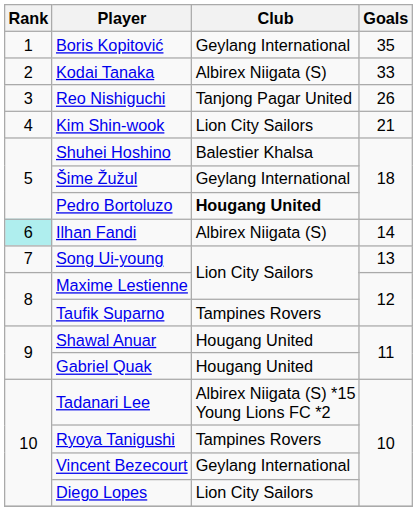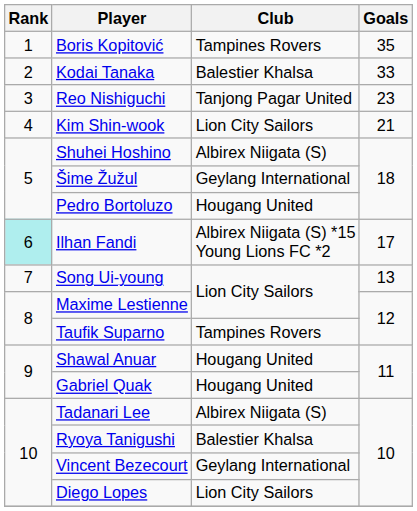 <table class="wikitable plainrowheaders sortable" style="font-size:80%">
 <tr>
 <th>Rank</th>
 <th>Player</th>
 <th>Club</th>
 <th>Goals</th>
 </tr>
 <tr>
 <td align="center" rowspan="1">1</td>
 <td> <a href='#'>Boris Kopitović</a></td>
-<td>Geylang International</td>
+<td>Tampines Rovers</td>
 <td align="center" rowspan="1">35</td>
 </tr>
 <tr>
 <td align="center" rowspan="1">2</td>
 <td> <a href='#'>Kodai Tanaka</a></td>
-<td>Albirex Niigata (S)</td>
+<td>Balestier Khalsa</td>
 <td align="center" rowspan="1">33</td>
 </tr>
 <tr>
 <td align="center" rowspan="1">3</td>
 <td> <a href='#'>Reo Nishiguchi</a></td>
 <td>Tanjong Pagar United</td>
-<td align="center" rowspan="1">26</td>
+<td align="center" rowspan="1">23</td>
 </tr>
 <tr>
 <td align="center" rowspan="1">4</td>
 <td> <a href='#'>Kim Shin-wook</a></td>
 <td>Lion City Sailors</td>
 <td align="center" rowspan="1">21</td>
 </tr>
 <tr>
 <td align="center" rowspan="3">5</td>
 <td> <a href='#'>Shuhei Hoshino</a></td>
-<td>Balestier Khalsa</td>
+<td>Albirex Niigata (S)</td>
 <td align="center" rowspan="3">18</td>
 </tr>
 <tr>
 <td> <a href='#'>Šime Žužul</a></td>
 <td>Geylang International</td>
 </tr>
 <tr>
 <td> <a href='#'>Pedro Bortoluzo</a></td>
-<td><strong>Hougang United</strong></td>
+<td>Hougang United</td>
 </tr>
 <tr>
 <td align="center" rowspan="1" style="background: paleturquoise;">6</td>
 <td> <a href='#'>Ilhan Fandi</a></td>
-<td>Albirex Niigata (S)</td>
-<td align="center" rowspan="1">14</td>
+<td>Albirex Niigata (S) *15 <br> Young Lions FC *2</td>
+<td align="center" rowspan="1">17</td>
 </tr>
 <tr>
 <td align="center" rowspan="1">7</td>
 <td> <a href='#'>Song Ui-young</a></td>
 <td rowspan="2">Lion City Sailors</td>
 <td align="center" rowspan="1">13</td>
 </tr>
 <tr>
 <td align="center" rowspan="2">8</td>
 <td> <a href='#'>Maxime Lestienne</a></td>
 <td align="center" rowspan="2">12</td>
 </tr>
 <tr>
 <td> <a href='#'>Taufik Suparno</a></td>
 <td>Tampines Rovers</td>
 </tr>
 <tr>
 <td align="center" rowspan="2">9</td>
 <td> <a href='#'>Shawal Anuar</a></td>
 <td>Hougang United</td>
 <td align="center" rowspan="2">11</td>
 </tr>
 <tr>
 <td> <a href='#'>Gabriel Quak</a></td>
 <td>Hougang United</td>
 </tr>
 <tr>
 <td align="center" rowspan="4">10</td>
 <td> <a href='#'>Tadanari Lee</a></td>
-<td>Albirex Niigata (S) *15 <br> Young Lions FC *2</td>
+<td>Albirex Niigata (S)</td>
 <td align="center" rowspan="4">10</td>
 </tr>
 <tr>
 <td> <a href='#'>Ryoya Tanigushi</a></td>
-<td>Tampines Rovers</td>
+<td>Balestier Khalsa</td>
 </tr>
 <tr>
 <td> <a href='#'>Vincent Bezecourt</a></td>
 <td>Geylang International</td>
 </tr>
 <tr>
 <td> <a href='#'>Diego Lopes</a></td>
 <td>Lion City Sailors</td>
 </tr>
 <tr>
 </tr>
 </table>
